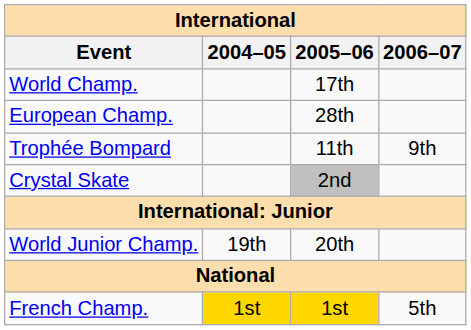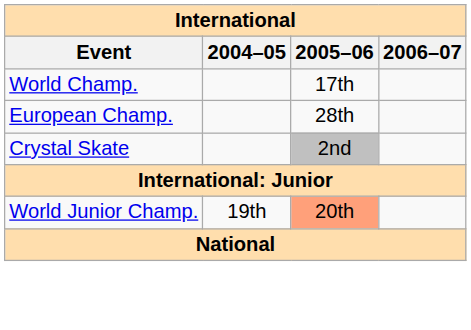 <table class="wikitable" style="text-align:center">
 <tr>
 <th style="background-color: #ffdead; " colspan=4 align=center>International</th>
 </tr>
 <tr>
 <th>Event</th>
 <th>2004–05</th>
 <th>2005–06</th>
 <th>2006–07</th>
 </tr>
 <tr>
 <td align=left><a href='#'>World Champ.</a></td>
 <td></td>
 <td>17th</td>
 <td></td>
 </tr>
 <tr>
 <td align=left><a href='#'>European Champ.</a></td>
 <td></td>
 <td>28th</td>
 <td></td>
 </tr>
 <tr>
-<td align=left> <a href='#'>Trophée Bompard</a></td>
-<td></td>
-<td>11th</td>
-<td>9th</td>
-</tr>
-<tr>
 <td align=left><a href='#'>Crystal Skate</a></td>
 <td></td>
 <td bgcolor=silver>2nd</td>
 <td></td>
 </tr>
 <tr>
 <th style="background-color: #ffdead; " colspan=4 align=center>International: Junior</th>
 </tr>
 <tr>
 <td align=left><a href='#'>World Junior Champ.</a></td>
 <td>19th</td>
-<td>20th</td>
+<td style="background: lightsalmon;">20th</td>
 <td></td>
 </tr>
 <tr>
 <th style="background-color: #ffdead; " colspan=4 align=center>National</th>
 </tr>
-<tr>
-<td align=left><a href='#'>French Champ.</a></td>
-<td bgcolor=gold>1st</td>
-<td bgcolor=gold>1st</td>
-<td>5th</td>
-</tr>
 </table>
